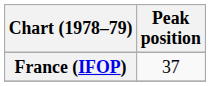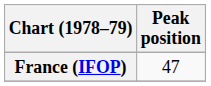 <table class="wikitable sortable plainrowheaders" style="text-align:center">
 <tr>
 <th align="left">Chart (1978–79)</th>
 <th align="left">Peak<br>position</th>
 </tr>
 <tr>
 </tr>
 <tr>
 <th scope="row">France (<a href='#'>IFOP</a>)</th>
-<td>37</td>
+<td>47</td>
 </tr>
 <tr>
 </tr>
 </table>
